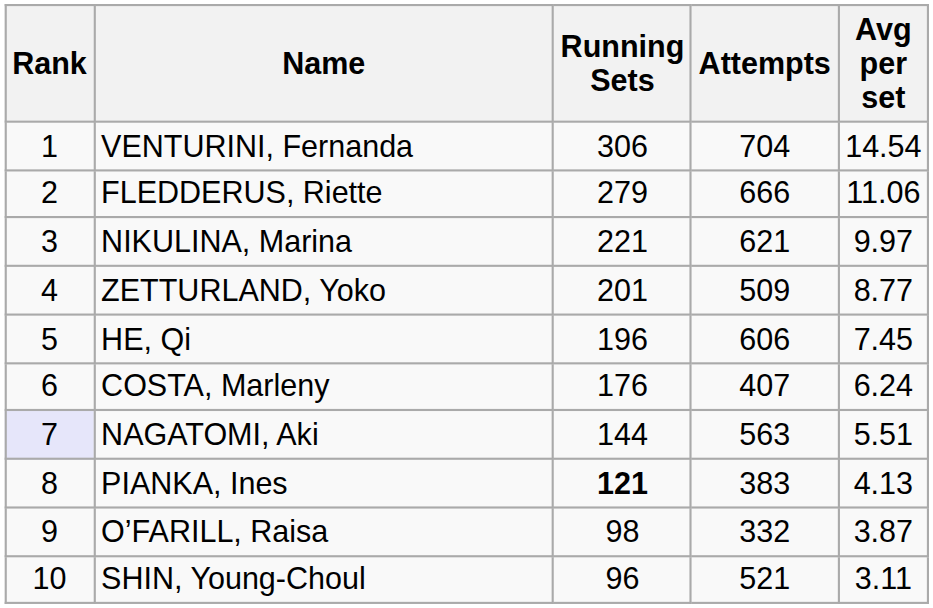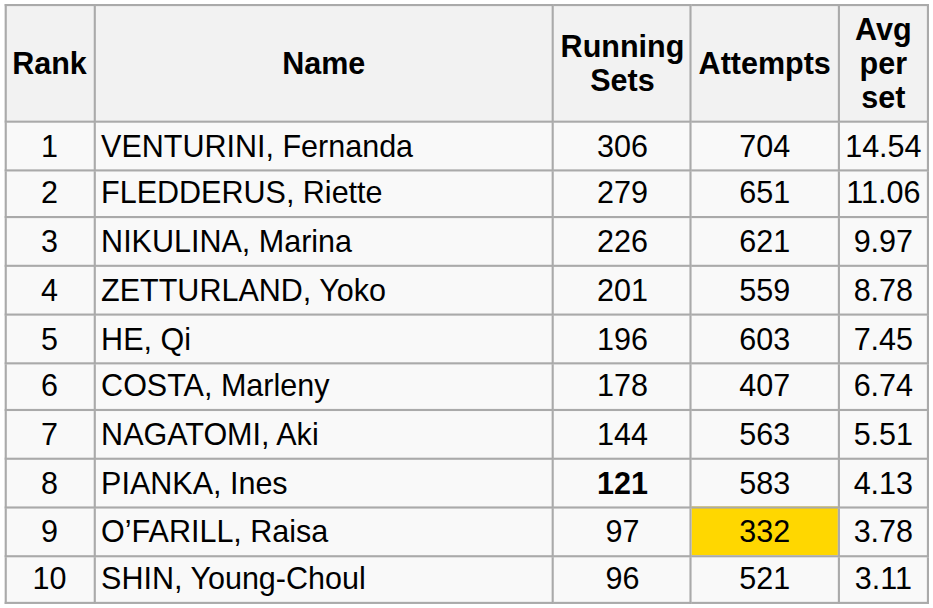 <table class="wikitable" style="margin:0.5em auto;width=480;font-size:90%">
 <tr>
 <th width=30>Rank</th>
 <th width=210>Name</th>
 <th width=35>Running Sets</th>
 <th width=35>Attempts</th>
 <th width=35>Avg per set</th>
 </tr>
 <tr>
 <td align=center>1</td>
 <td> VENTURINI, Fernanda</td>
 <td align=center>306</td>
 <td align=center>704</td>
 <td align=center>14.54</td>
 </tr>
 <tr>
 <td align=center>2</td>
 <td> FLEDDERUS, Riette</td>
 <td align=center>279</td>
-<td align=center>666</td>
+<td align=center>651</td>
 <td align=center>11.06</td>
 </tr>
 <tr>
 <td align=center>3</td>
 <td> NIKULINA, Marina</td>
-<td align=center>221</td>
+<td align=center>226</td>
 <td align=center>621</td>
 <td align=center>9.97</td>
 </tr>
 <tr>
 <td align=center>4</td>
 <td> ZETTURLAND, Yoko</td>
 <td align=center>201</td>
-<td align=center>509</td>
-<td align=center>8.77</td>
+<td align=center>559</td>
+<td align=center>8.78</td>
 </tr>
 <tr>
 <td align=center>5</td>
 <td> HE, Qi</td>
 <td align=center>196</td>
-<td align=center>606</td>
+<td align=center>603</td>
 <td align=center>7.45</td>
 </tr>
 <tr>
 <td align=center>6</td>
 <td> COSTA, Marleny</td>
-<td align=center>176</td>
+<td align=center>178</td>
 <td align=center>407</td>
-<td align=center>6.24</td>
+<td align=center>6.74</td>
 </tr>
 <tr>
-<td align=center style="background: lavender;">7</td>
+<td align=center>7</td>
 <td> NAGATOMI, Aki</td>
 <td align=center>144</td>
 <td align=center>563</td>
 <td align=center>5.51</td>
 </tr>
 <tr>
 <td align=center>8</td>
 <td> PIANKA, Ines</td>
 <td align=center><strong>121</strong></td>
-<td align=center>383</td>
+<td align=center>583</td>
 <td align=center>4.13</td>
 </tr>
 <tr>
 <td align=center>9</td>
 <td> O’FARILL, Raisa</td>
-<td align=center>98</td>
-<td align=center>332</td>
-<td align=center>3.87</td>
+<td align=center>97</td>
+<td align=center style="background: gold;">332</td>
+<td align=center>3.78</td>
 </tr>
 <tr>
 <td align=center>10</td>
 <td> SHIN, Young-Choul</td>
 <td align=center>96</td>
 <td align=center>521</td>
 <td align=center>3.11</td>
 </tr>
 </table>
